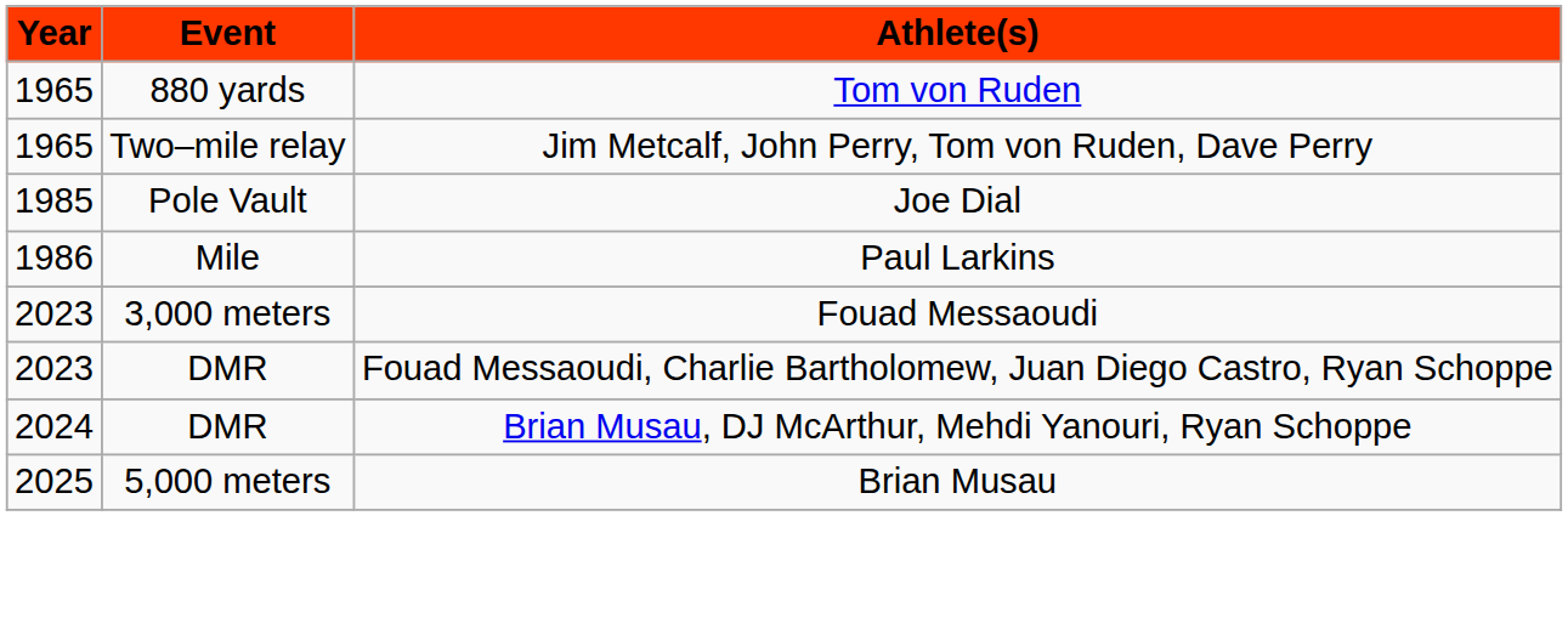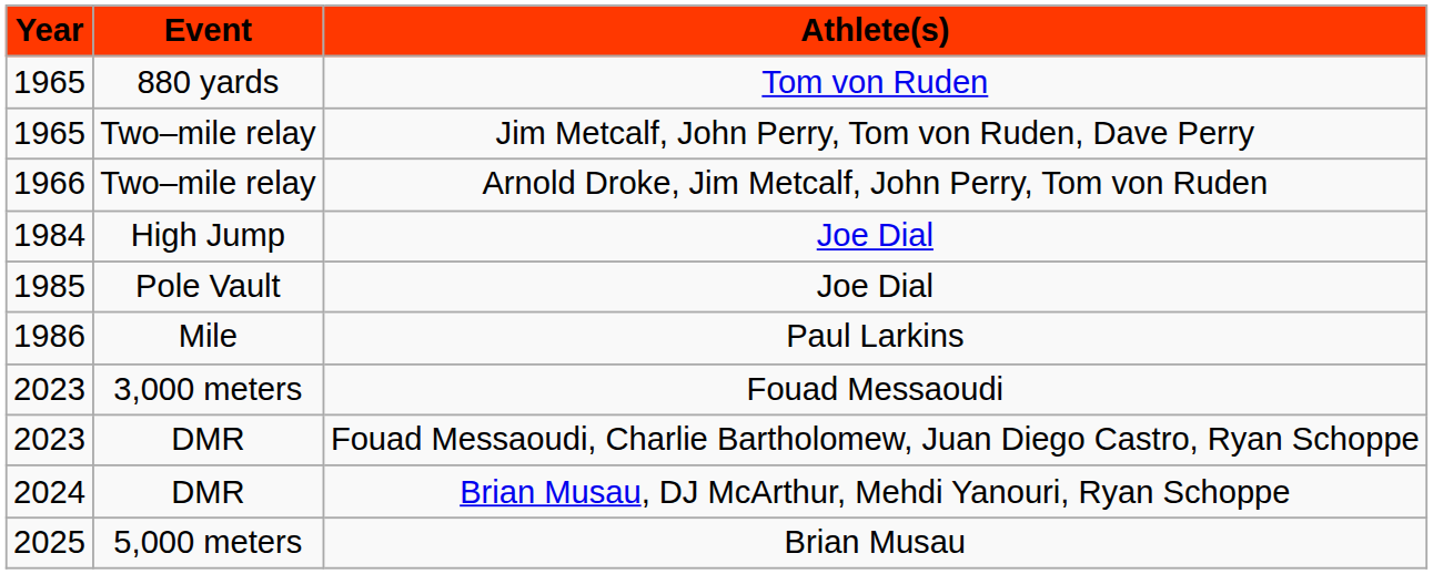 <table style="margin: 1em auto 1em auto" class="wikitable sortable">
 <tr>
 <th style="background:#FF3800;" align="center"><span>Year</span></th>
 <th style="background:#FF3800;" align="center"><span>Event</span></th>
 <th style="background:#FF3800;" align="center"><span>Athlete(s)</span></th>
 </tr>
 <tr style="text-align:center;">
 <td>1965</td>
 <td>880 yards</td>
 <td><a href='#'>Tom von Ruden</a></td>
 </tr>
 <tr style="text-align:center;">
 <td>1965</td>
 <td>Two–mile relay</td>
 <td>Jim Metcalf, John Perry, Tom von Ruden, Dave Perry</td>
+</tr>
+<tr style="text-align:center;">
+<td>1966</td>
+<td>Two–mile relay</td>
+<td>Arnold Droke, Jim Metcalf, John Perry, Tom von Ruden</td>
+</tr>
+<tr style="text-align:center;">
+<td>1984</td>
+<td>High Jump</td>
+<td><a href='#'>Joe Dial</a></td>
 </tr>
 <tr style="text-align:center;">
 <td>1985</td>
 <td>Pole Vault</td>
 <td>Joe Dial</td>
 </tr>
 <tr style="text-align:center;">
 <td>1986</td>
 <td>Mile</td>
 <td>Paul Larkins</td>
 </tr>
 <tr style="text-align:center;">
 <td>2023</td>
 <td>3,000 meters</td>
 <td>Fouad Messaoudi</td>
 </tr>
 <tr style="text-align:center;">
 <td>2023</td>
 <td>DMR</td>
 <td>Fouad Messaoudi, Charlie Bartholomew, Juan Diego Castro, Ryan Schoppe</td>
 </tr>
 <tr style="text-align:center;">
 <td>2024</td>
 <td>DMR</td>
 <td><a href='#'>Brian Musau</a>, DJ McArthur, Mehdi Yanouri, Ryan Schoppe</td>
 </tr>
 <tr style="text-align:center;">
 <td>2025</td>
 <td>5,000 meters</td>
 <td>Brian Musau</td>
 </tr>
 </table>
